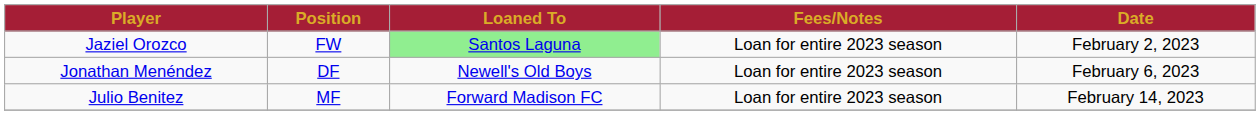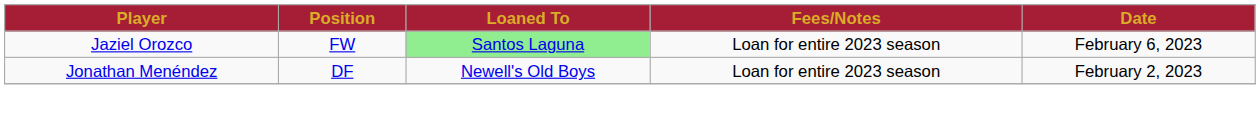 <table class="wikitable sortable" style="width:90%; text-align:center; font-size:95%;">
 <tr>
 <th style="background:#A51E36; color:#DAAC27; text-align:center;"><strong>Player </strong></th>
 <th style="background:#A51E36; color:#DAAC27; text-align:center;"><strong>Position </strong></th>
 <th style="background:#A51E36; color:#DAAC27; text-align:center;"><strong>Loaned To</strong></th>
 <th style="background:#A51E36; color:#DAAC27; text-align:center;"><strong>Fees/Notes </strong></th>
 <th style="background:#A51E36; color:#DAAC27; text-align:center;"><strong>Date</strong></th>
 </tr>
 <tr>
 <td> <a href='#'>Jaziel Orozco</a></td>
 <td style="text-align:center;"><a href='#'>FW</a></td>
 <td style="background: lightgreen;"> <a href='#'>Santos Laguna</a></td>
 <td>Loan for entire 2023 season</td>
-<td>February 2, 2023</td>
+<td>February 6, 2023</td>
 </tr>
 <tr>
 <td> <a href='#'>Jonathan Menéndez</a></td>
 <td><a href='#'>DF</a></td>
 <td> <a href='#'>Newell's Old Boys</a></td>
 <td>Loan for entire 2023 season</td>
-<td>February 6, 2023</td>
-</tr>
-<tr>
-<td> <a href='#'>Julio Benitez</a></td>
-<td><a href='#'>MF</a></td>
-<td> <a href='#'>Forward Madison FC</a></td>
-<td>Loan for entire 2023 season</td>
-<td>February 14, 2023</td>
+<td>February 2, 2023</td>
 </tr>
 <tr>
 </tr>
 </table>
